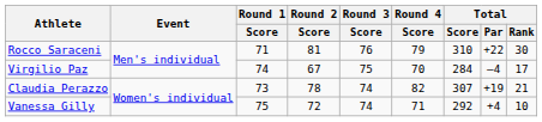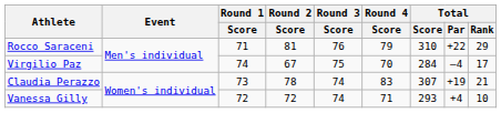 <table class=wikitable style=font-size:90%;text-align:center>
 <tr>
 <th rowspan=2>Athlete</th>
 <th rowspan=2>Event</th>
 <th>Round 1</th>
 <th>Round 2</th>
 <th>Round 3</th>
 <th>Round 4</th>
 <th colspan=3>Total</th>
 </tr>
 <tr style=font-size:95%>
 <th>Score</th>
 <th>Score</th>
 <th>Score</th>
 <th>Score</th>
 <th>Score</th>
 <th>Par</th>
 <th>Rank</th>
 </tr>
 <tr>
 <td align=left><a href='#'>Rocco Saraceni</a></td>
 <td align=left rowspan=2><a href='#'>Men's individual</a></td>
 <td>71</td>
 <td>81</td>
 <td>76</td>
 <td>79</td>
 <td>310</td>
 <td>+22</td>
-<td>30</td>
+<td>29</td>
 </tr>
 <tr>
 <td align=left><a href='#'>Virgilio Paz</a></td>
 <td>74</td>
 <td>67</td>
 <td>75</td>
 <td>70</td>
 <td>284</td>
 <td>–4</td>
 <td>17</td>
 </tr>
 <tr>
 <td align=left><a href='#'>Claudia Perazzo</a></td>
 <td align=left rowspan=2><a href='#'>Women's individual</a></td>
 <td>73</td>
 <td>78</td>
 <td>74</td>
-<td>82</td>
+<td>83</td>
 <td>307</td>
 <td>+19</td>
 <td>21</td>
 </tr>
 <tr>
 <td align=left><a href='#'>Vanessa Gilly</a></td>
-<td>75</td>
+<td>72</td>
 <td>72</td>
 <td>74</td>
 <td>71</td>
-<td>292</td>
+<td>293</td>
 <td>+4</td>
 <td>10</td>
 </tr>
 </table>
